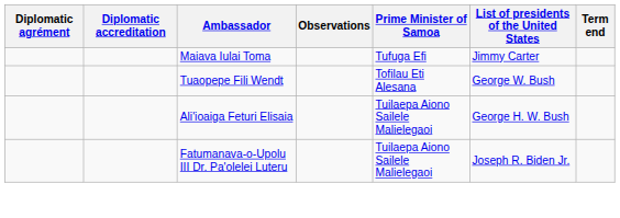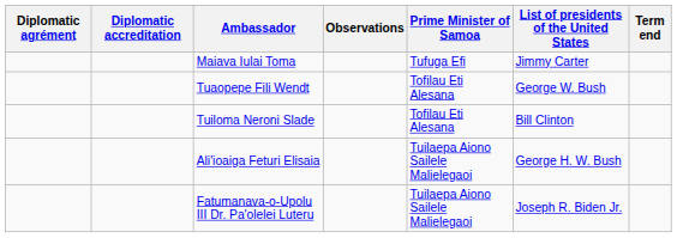 <table class="wikitable sortable">
 <tr>
 <th>Diplomatic <a href='#'>agrément</a></th>
 <th><a href='#'>Diplomatic accreditation</a></th>
 <th><a href='#'>Ambassador</a></th>
 <th>Observations</th>
 <th><a href='#'>Prime Minister of Samoa</a></th>
 <th><a href='#'>List of presidents of the United States</a></th>
 <th>Term end</th>
 </tr>
 <tr>
 <td></td>
 <td></td>
 <td><a href='#'>Maiava Iulai Toma</a></td>
 <td></td>
 <td><a href='#'>Tufuga Efi</a></td>
 <td><a href='#'>Jimmy Carter</a></td>
 <td></td>
 </tr>
 <tr>
 <td></td>
 <td></td>
 <td><a href='#'>Tuaopepe Fili Wendt</a></td>
 <td></td>
 <td><a href='#'>Tofilau Eti Alesana</a></td>
 <td><a href='#'>George W. Bush</a></td>
 <td></td>
 </tr>
 <tr>
 <td></td>
 <td></td>
+<td><a href='#'>Tuiloma Neroni Slade</a></td>
+<td></td>
+<td><a href='#'>Tofilau Eti Alesana</a></td>
+<td><a href='#'>Bill Clinton</a></td>
+<td></td>
+</tr>
+<tr>
+<td></td>
+<td></td>
 <td><a href='#'>Ali'ioaiga Feturi Elisaia</a></td>
 <td></td>
 <td><a href='#'>Tuilaepa Aiono Sailele Malielegaoi</a></td>
 <td><a href='#'>George H. W. Bush</a></td>
 <td></td>
 </tr>
 <tr>
 <td></td>
 <td></td>
 <td><a href='#'>Fatumanava-o-Upolu III Dr. Pa'olelei Luteru</a></td>
 <td></td>
 <td><a href='#'>Tuilaepa Aiono Sailele Malielegaoi</a></td>
 <td><a href='#'>Joseph R. Biden Jr.</a></td>
 <td></td>
 </tr>
 </table>
